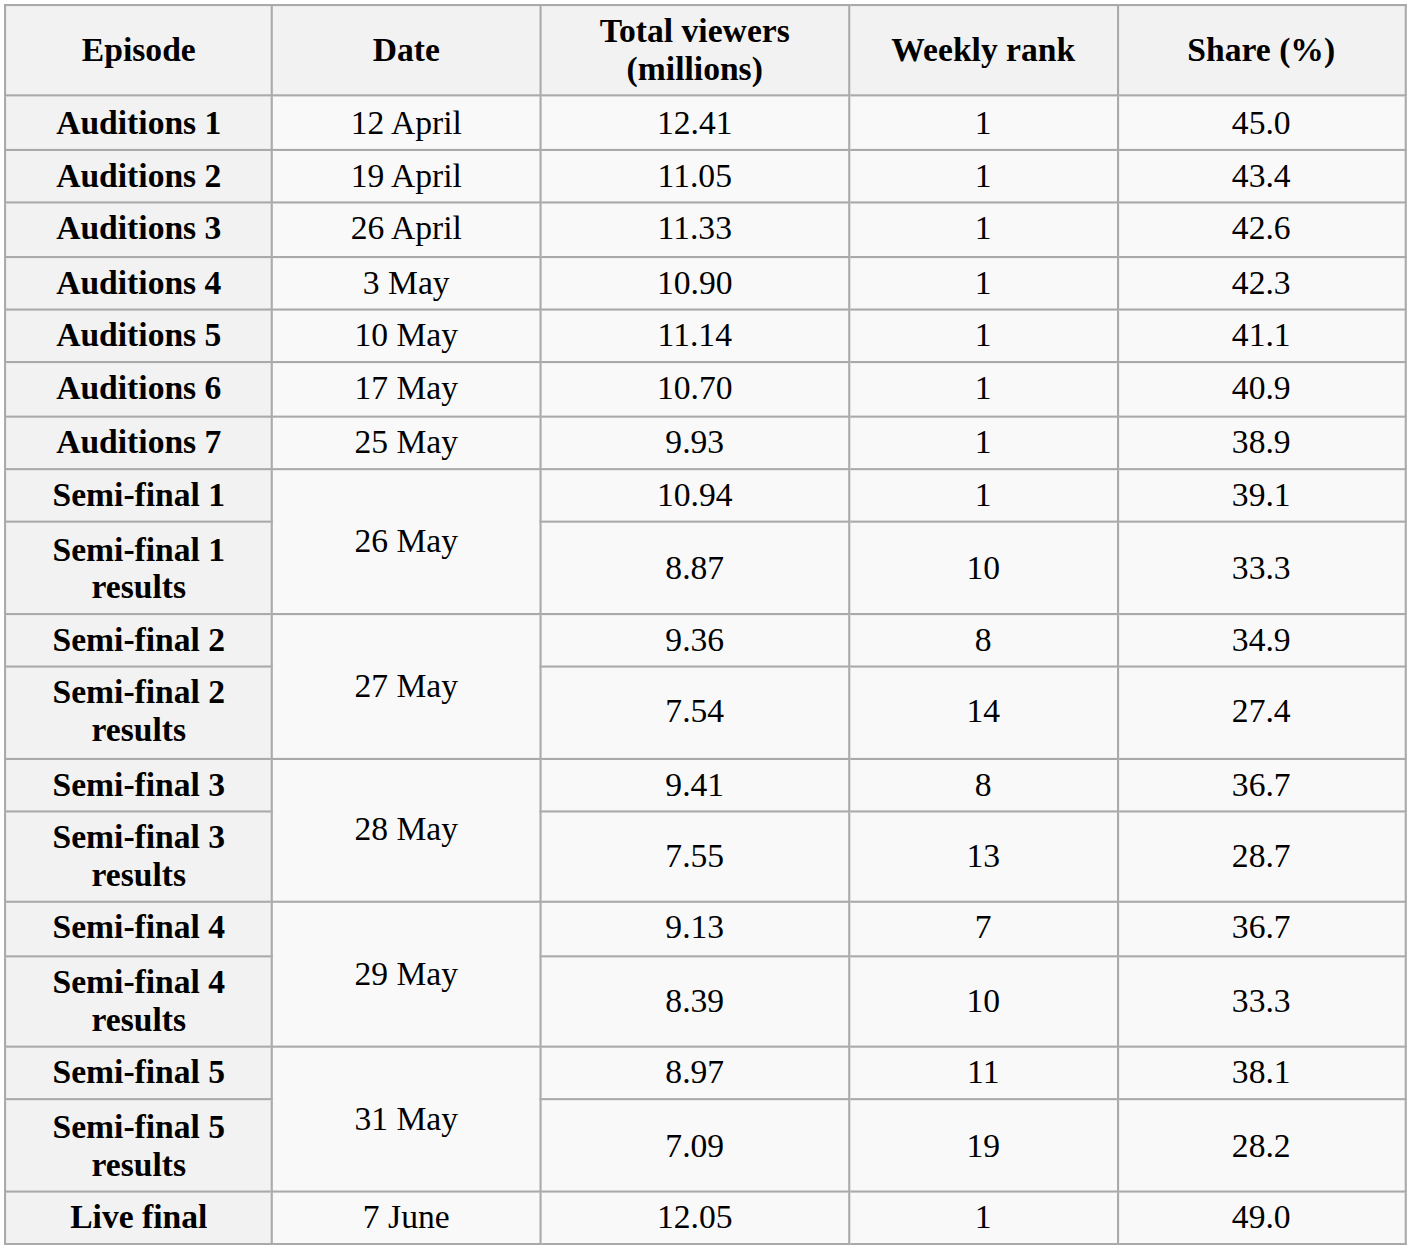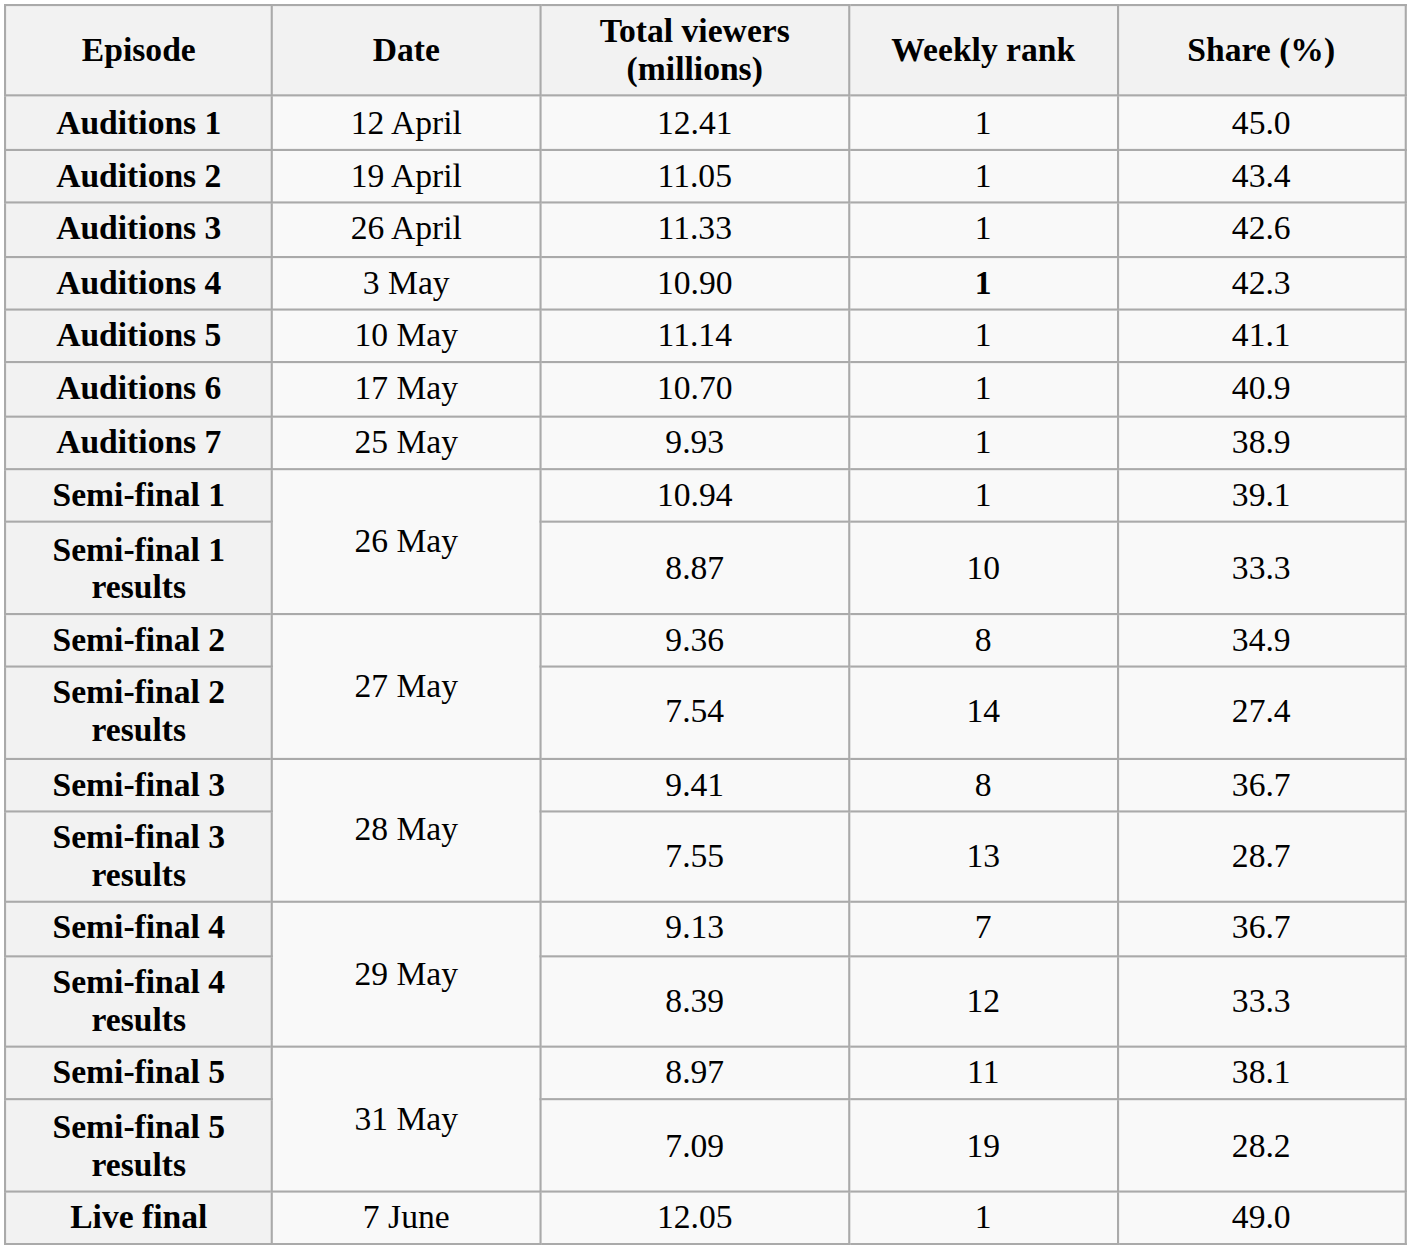 <table class="wikitable sortable" style="text-align:center;">
 <tr>
 <th scope="col" style="width:120px;">Episode</th>
 <th scope="col" style="width:120px;">Date</th>
 <th scope="col" style="width:140px;">Total viewers (millions) </th>
 <th scope="col" style="width:120px;">Weekly rank </th>
 <th scope="col" style="width:130px;">Share (%)</th>
 </tr>
 <tr>
 <th scope="row">Auditions 1</th>
 <td>12 April</td>
 <td>12.41</td>
 <td>1</td>
 <td>45.0 </td>
 </tr>
 <tr>
 <th scope="row">Auditions 2</th>
 <td>19 April</td>
 <td>11.05</td>
 <td>1</td>
 <td>43.4 </td>
 </tr>
 <tr>
 <th scope="row">Auditions 3</th>
 <td>26 April</td>
 <td>11.33</td>
 <td>1</td>
 <td>42.6 </td>
 </tr>
 <tr>
 <th scope="row">Auditions 4</th>
 <td>3 May</td>
 <td>10.90</td>
-<td>1</td>
+<td><strong>1</strong></td>
 <td>42.3 </td>
 </tr>
 <tr>
 <th scope="row">Auditions 5</th>
 <td>10 May</td>
 <td>11.14</td>
 <td>1</td>
 <td>41.1 </td>
 </tr>
 <tr>
 <th scope="row">Auditions 6</th>
 <td>17 May</td>
 <td>10.70</td>
 <td>1</td>
 <td>40.9 </td>
 </tr>
 <tr>
 <th scope="row">Auditions 7</th>
 <td>25 May</td>
 <td>9.93</td>
 <td>1</td>
 <td>38.9 </td>
 </tr>
 <tr>
 <th scope="row">Semi-final 1</th>
 <td rowspan="2">26 May</td>
 <td>10.94</td>
 <td>1</td>
 <td>39.1 </td>
 </tr>
 <tr>
 <th scope="row">Semi-final 1 results</th>
 <td>8.87</td>
 <td>10</td>
 <td>33.3 </td>
 </tr>
 <tr>
 <th scope="row">Semi-final 2</th>
 <td rowspan="2">27 May</td>
 <td>9.36</td>
 <td>8</td>
 <td>34.9 </td>
 </tr>
 <tr>
 <th scope="row">Semi-final 2 results</th>
 <td>7.54</td>
 <td>14</td>
 <td>27.4 </td>
 </tr>
 <tr>
 <th scope="row">Semi-final 3</th>
 <td rowspan="2">28 May</td>
 <td>9.41</td>
 <td>8</td>
 <td>36.7 </td>
 </tr>
 <tr>
 <th scope="row">Semi-final 3 results</th>
 <td>7.55</td>
 <td>13</td>
 <td>28.7 </td>
 </tr>
 <tr>
 <th scope="row">Semi-final 4</th>
 <td rowspan="2">29 May</td>
 <td>9.13</td>
 <td>7</td>
 <td>36.7 </td>
 </tr>
 <tr>
 <th scope="row">Semi-final 4 results</th>
 <td>8.39</td>
-<td>10</td>
+<td>12</td>
 <td>33.3 </td>
 </tr>
 <tr>
 <th scope="row">Semi-final 5</th>
 <td rowspan="2">31 May</td>
 <td>8.97</td>
 <td>11</td>
 <td>38.1 </td>
 </tr>
 <tr>
 <th scope="row">Semi-final 5 results</th>
 <td>7.09</td>
 <td>19</td>
 <td>28.2 </td>
 </tr>
 <tr>
 <th scope="row">Live final</th>
 <td>7 June</td>
 <td>12.05</td>
 <td>1</td>
 <td>49.0 </td>
 </tr>
 </table>
